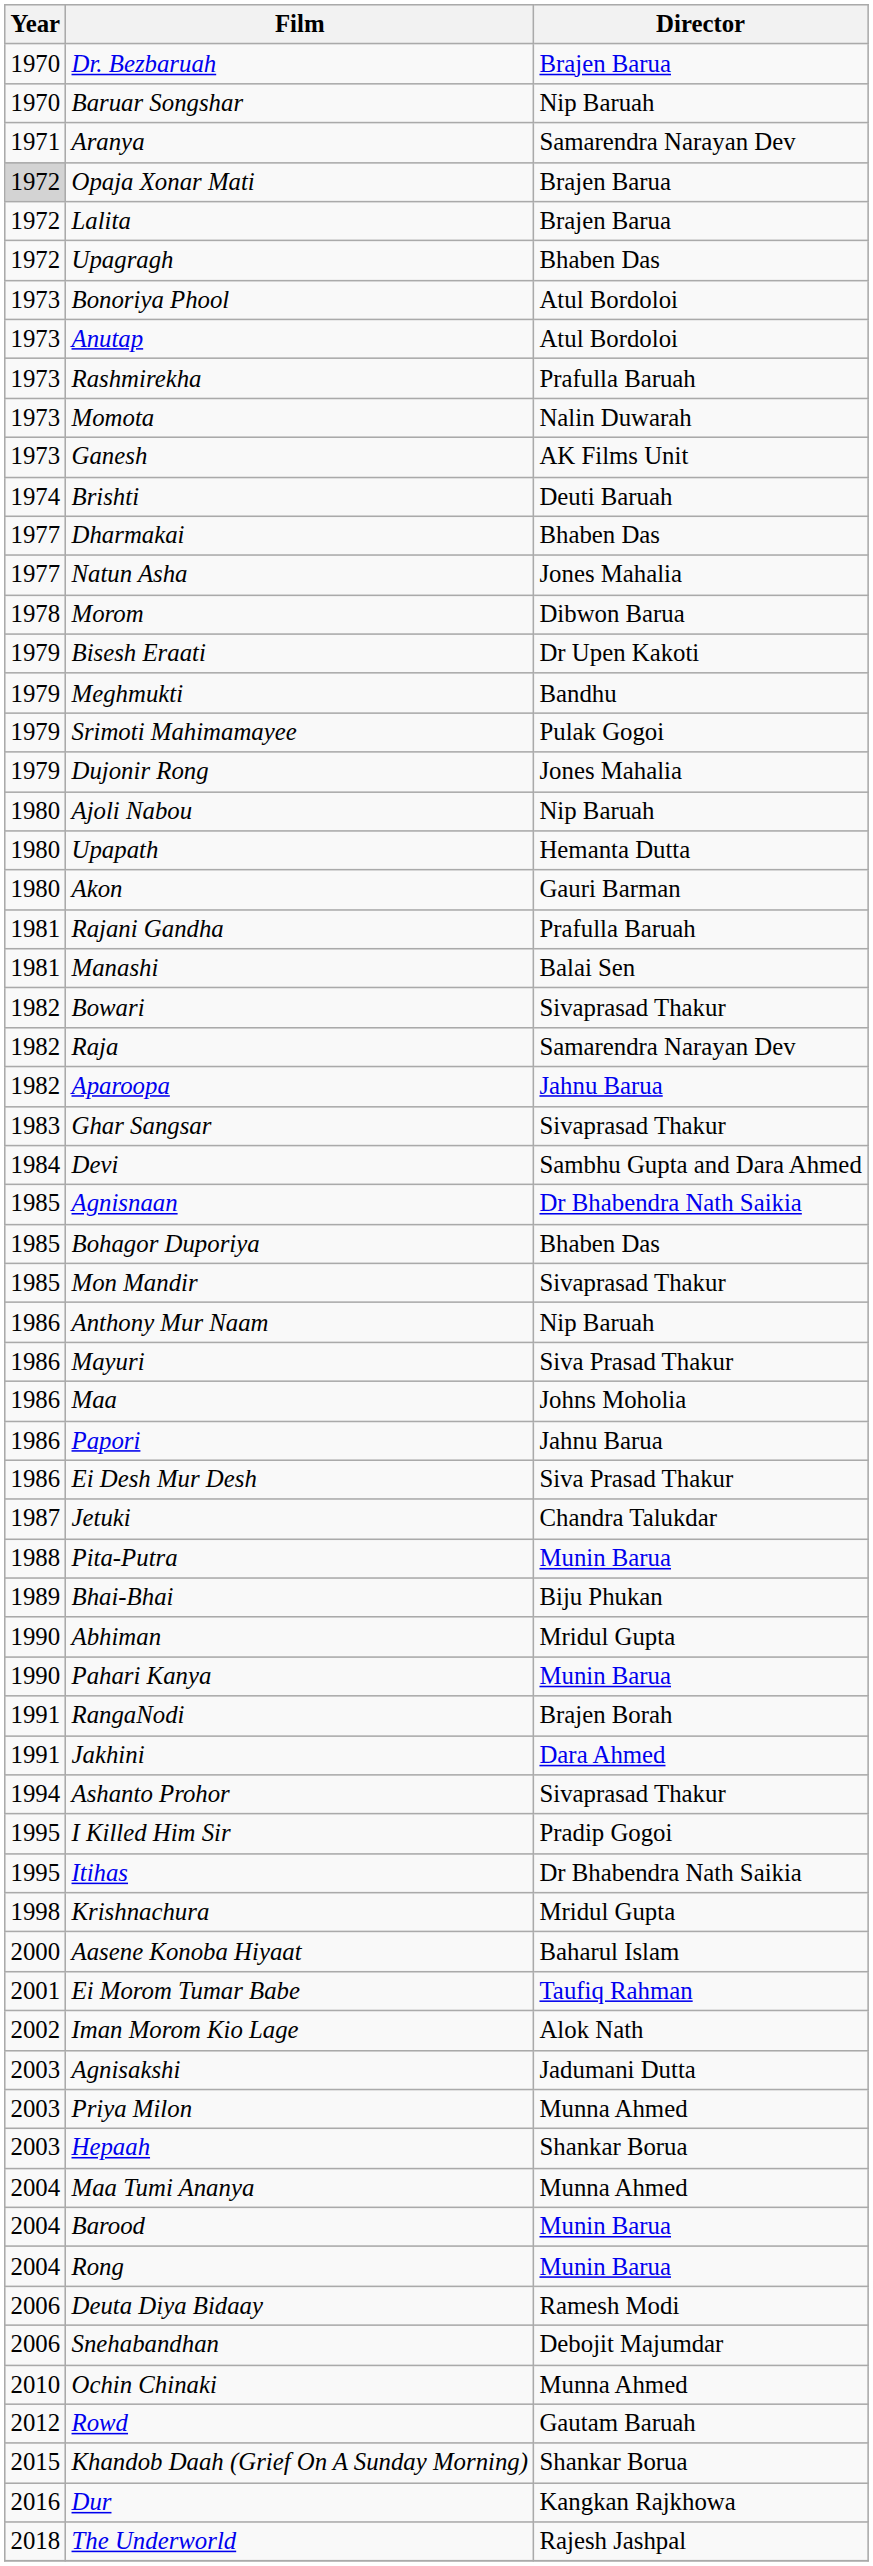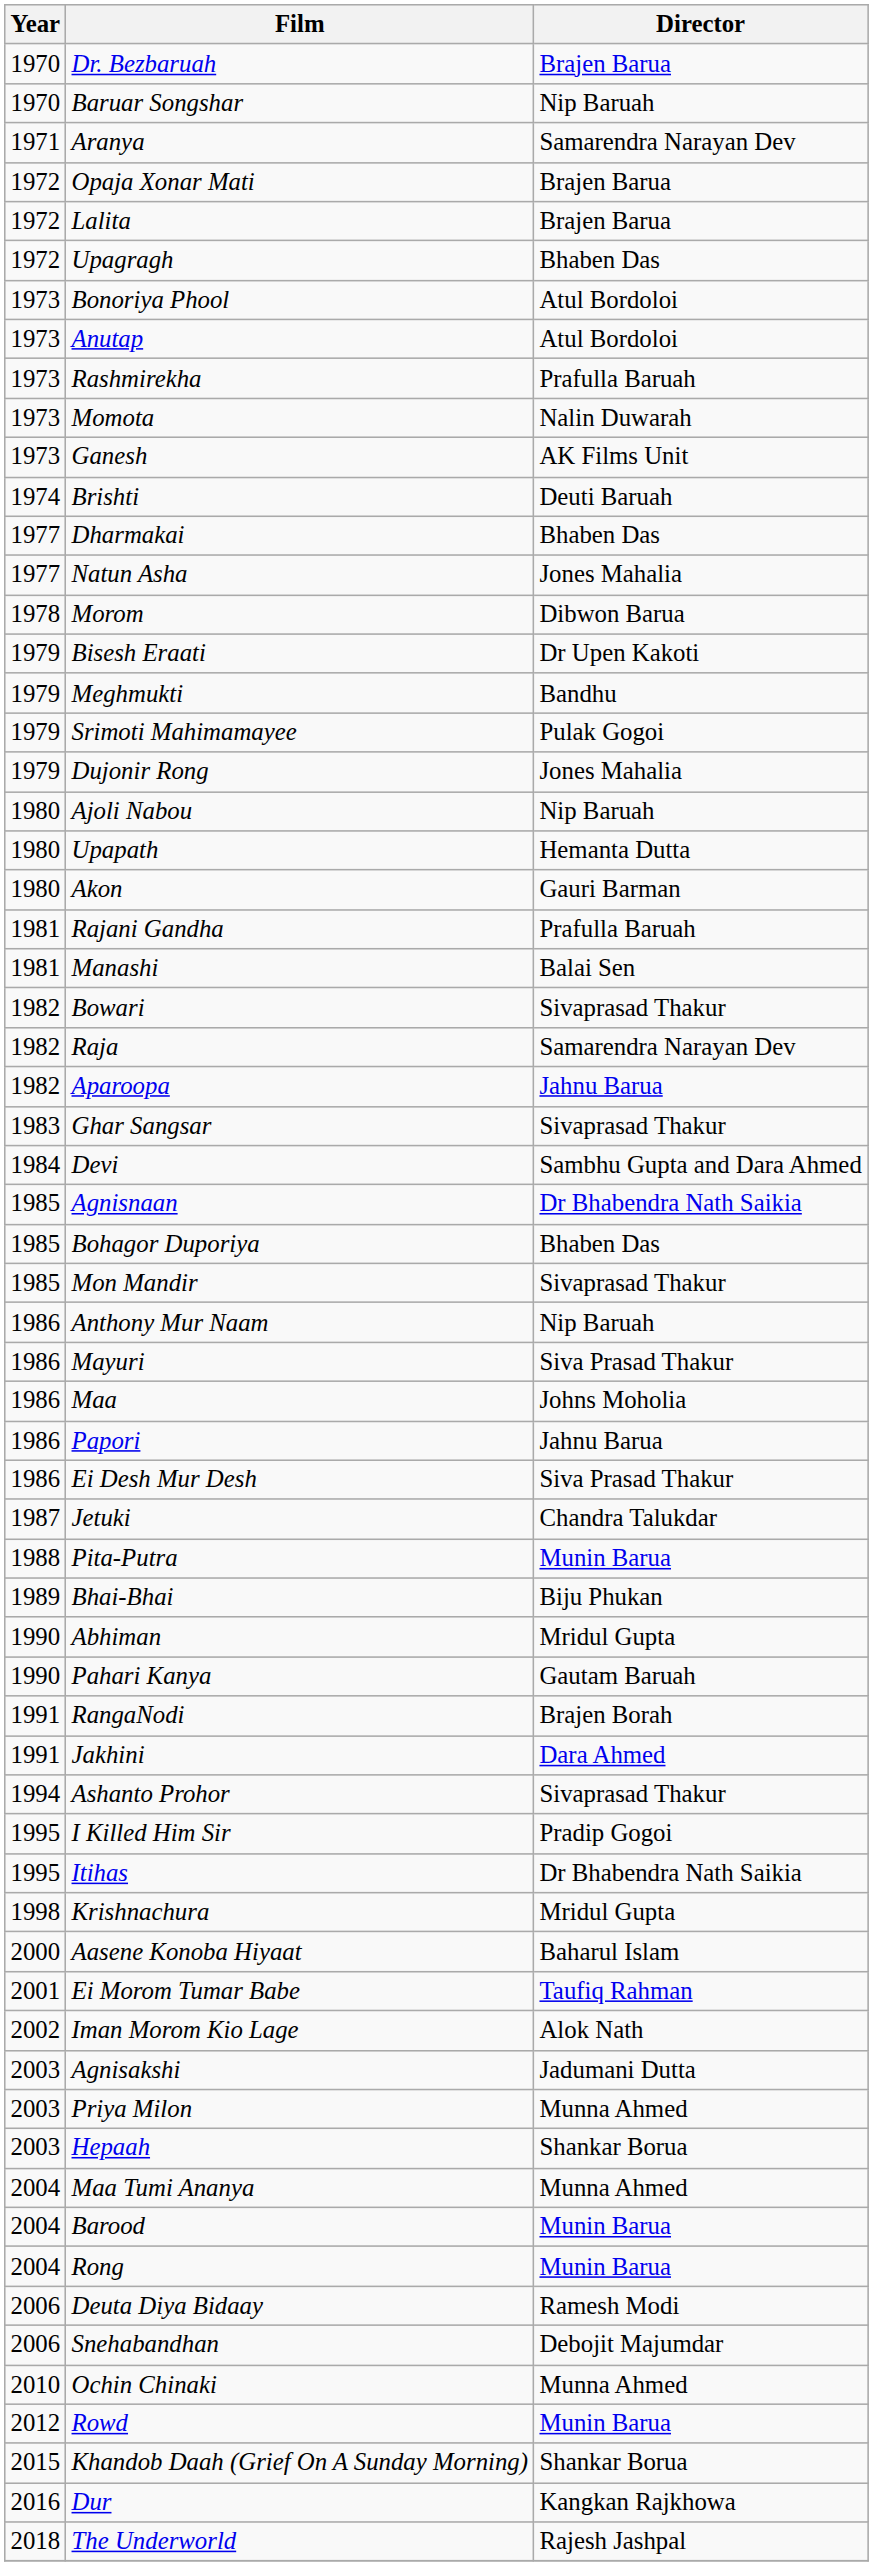 <table class="wikitable sortable">
 <tr>
 <th>Year</th>
 <th>Film</th>
 <th>Director</th>
 </tr>
 <tr>
 <td>1970</td>
 <td><em><a href='#'>Dr. Bezbaruah</a></em></td>
 <td><a href='#'>Brajen Barua</a></td>
 </tr>
 <tr>
 <td>1970</td>
 <td><em>Baruar Songshar</em></td>
 <td>Nip Baruah</td>
 </tr>
 <tr>
 <td>1971</td>
 <td><em>Aranya</em></td>
 <td>Samarendra Narayan Dev</td>
 </tr>
 <tr>
-<td style="background: lightgrey;">1972</td>
+<td>1972</td>
 <td><em>Opaja Xonar Mati</em></td>
 <td>Brajen Barua</td>
 </tr>
 <tr>
 <td>1972</td>
 <td><em>Lalita</em></td>
 <td>Brajen Barua</td>
 </tr>
 <tr>
 <td>1972</td>
 <td><em>Upagragh</em></td>
 <td>Bhaben Das</td>
 </tr>
 <tr>
 <td>1973</td>
 <td><em>Bonoriya Phool</em></td>
 <td>Atul Bordoloi</td>
 </tr>
 <tr>
 <td>1973</td>
 <td><em><a href='#'>Anutap</a></em></td>
 <td>Atul Bordoloi</td>
 </tr>
 <tr>
 <td>1973</td>
 <td><em>Rashmirekha</em></td>
 <td>Prafulla Baruah</td>
 </tr>
 <tr>
 <td>1973</td>
 <td><em>Momota</em></td>
 <td>Nalin Duwarah</td>
 </tr>
 <tr>
 <td>1973</td>
 <td><em>Ganesh</em></td>
 <td>AK Films Unit</td>
 </tr>
 <tr>
 <td>1974</td>
 <td><em>Brishti</em></td>
 <td>Deuti Baruah</td>
 </tr>
 <tr>
 <td>1977</td>
 <td><em>Dharmakai</em></td>
 <td>Bhaben Das</td>
 </tr>
 <tr>
 <td>1977</td>
 <td><em>Natun Asha</em></td>
 <td>Jones Mahalia</td>
 </tr>
 <tr>
 <td>1978</td>
 <td><em>Morom</em></td>
 <td>Dibwon Barua</td>
 </tr>
 <tr>
 <td>1979</td>
 <td><em>Bisesh Eraati</em></td>
 <td>Dr Upen Kakoti</td>
 </tr>
 <tr>
 <td>1979</td>
 <td><em>Meghmukti</em></td>
 <td>Bandhu</td>
 </tr>
 <tr>
 <td>1979</td>
 <td><em>Srimoti Mahimamayee</em></td>
 <td>Pulak Gogoi</td>
 </tr>
 <tr>
 <td>1979</td>
 <td><em>Dujonir Rong</em></td>
 <td>Jones Mahalia</td>
 </tr>
 <tr>
 <td>1980</td>
 <td><em>Ajoli Nabou</em></td>
 <td>Nip Baruah</td>
 </tr>
 <tr>
 <td>1980</td>
 <td><em>Upapath</em></td>
 <td>Hemanta Dutta</td>
 </tr>
 <tr>
 <td>1980</td>
 <td><em>Akon</em></td>
 <td>Gauri Barman</td>
 </tr>
 <tr>
 <td>1981</td>
 <td><em>Rajani Gandha</em></td>
 <td>Prafulla Baruah</td>
 </tr>
 <tr>
 <td>1981</td>
 <td><em>Manashi</em></td>
 <td>Balai Sen</td>
 </tr>
 <tr>
 <td>1982</td>
 <td><em>Bowari</em></td>
 <td>Sivaprasad Thakur</td>
 </tr>
 <tr>
 <td>1982</td>
 <td><em>Raja</em></td>
 <td>Samarendra Narayan Dev</td>
 </tr>
 <tr>
 <td>1982</td>
 <td><em><a href='#'>Aparoopa</a></em></td>
 <td><a href='#'>Jahnu Barua</a></td>
 </tr>
 <tr>
 <td>1983</td>
 <td><em>Ghar Sangsar</em></td>
 <td>Sivaprasad Thakur</td>
 </tr>
 <tr>
 <td>1984</td>
 <td><em>Devi</em></td>
 <td>Sambhu Gupta and Dara Ahmed</td>
 </tr>
 <tr>
 <td>1985</td>
 <td><em><a href='#'>Agnisnaan</a></em></td>
 <td><a href='#'>Dr Bhabendra Nath Saikia</a></td>
 </tr>
 <tr>
 <td>1985</td>
 <td><em>Bohagor Duporiya</em></td>
 <td>Bhaben Das</td>
 </tr>
 <tr>
 <td>1985</td>
 <td><em>Mon Mandir</em></td>
 <td>Sivaprasad Thakur</td>
 </tr>
 <tr>
 <td>1986</td>
 <td><em>Anthony Mur Naam</em></td>
 <td>Nip Baruah</td>
 </tr>
 <tr>
 <td>1986</td>
 <td><em>Mayuri</em></td>
 <td>Siva Prasad Thakur</td>
 </tr>
 <tr>
 <td>1986</td>
 <td><em>Maa</em></td>
 <td>Johns Moholia</td>
 </tr>
 <tr>
 <td>1986</td>
 <td><em><a href='#'>Papori</a></em></td>
 <td>Jahnu Barua</td>
 </tr>
 <tr>
 <td>1986</td>
 <td><em>Ei Desh Mur Desh</em></td>
 <td>Siva Prasad Thakur</td>
 </tr>
 <tr>
 <td>1987</td>
 <td><em>Jetuki</em></td>
 <td>Chandra Talukdar</td>
 </tr>
 <tr>
 <td>1988</td>
 <td><em>Pita-Putra</em></td>
 <td><a href='#'>Munin Barua</a></td>
 </tr>
 <tr>
 <td>1989</td>
 <td><em>Bhai-Bhai</em></td>
 <td>Biju Phukan</td>
 </tr>
 <tr>
 <td>1990</td>
 <td><em>Abhiman</em></td>
 <td>Mridul Gupta</td>
 </tr>
 <tr>
 <td>1990</td>
 <td><em>Pahari Kanya</em></td>
-<td><a href='#'>Munin Barua</a></td>
+<td>Gautam Baruah</td>
 </tr>
 <tr>
 <td>1991</td>
 <td><em>RangaNodi</em></td>
 <td>Brajen Borah</td>
 </tr>
 <tr>
 <td>1991</td>
 <td><em>Jakhini</em></td>
 <td><a href='#'>Dara Ahmed</a></td>
 </tr>
 <tr>
 <td>1994</td>
 <td><em>Ashanto Prohor</em></td>
 <td>Sivaprasad Thakur</td>
 </tr>
 <tr>
 <td>1995</td>
 <td><em>I Killed Him Sir</em></td>
 <td>Pradip Gogoi</td>
 </tr>
 <tr>
 <td>1995</td>
 <td><em><a href='#'>Itihas</a></em></td>
 <td>Dr Bhabendra Nath Saikia</td>
 </tr>
 <tr>
 <td>1998</td>
 <td><em>Krishnachura</em></td>
 <td>Mridul Gupta</td>
 </tr>
 <tr>
 <td>2000</td>
 <td><em>Aasene Konoba Hiyaat</em></td>
 <td>Baharul Islam</td>
 </tr>
 <tr>
 <td>2001</td>
 <td><em>Ei Morom Tumar Babe</em></td>
 <td><a href='#'>Taufiq Rahman</a></td>
 </tr>
 <tr>
 <td>2002</td>
 <td><em>Iman Morom Kio Lage</em></td>
 <td>Alok Nath</td>
 </tr>
 <tr>
 <td>2003</td>
 <td><em>Agnisakshi</em></td>
 <td>Jadumani Dutta</td>
 </tr>
 <tr>
 <td>2003</td>
 <td><em>Priya Milon</em></td>
 <td>Munna Ahmed</td>
 </tr>
 <tr>
 <td>2003</td>
 <td><em><a href='#'>Hepaah</a></em></td>
 <td>Shankar Borua</td>
 </tr>
 <tr>
 <td>2004</td>
 <td><em>Maa Tumi Ananya</em></td>
 <td>Munna Ahmed</td>
 </tr>
 <tr>
 <td>2004</td>
 <td><em>Barood</em></td>
 <td><a href='#'>Munin Barua</a></td>
 </tr>
 <tr>
 <td>2004</td>
 <td><em>Rong</em></td>
 <td><a href='#'>Munin Barua</a></td>
 </tr>
 <tr>
 <td>2006</td>
 <td><em>Deuta Diya Bidaay</em></td>
 <td>Ramesh Modi</td>
 </tr>
 <tr>
 <td>2006</td>
 <td><em>Snehabandhan</em></td>
 <td>Debojit Majumdar</td>
 </tr>
 <tr>
 <td>2010</td>
 <td><em>Ochin Chinaki</em></td>
 <td>Munna Ahmed</td>
 </tr>
 <tr>
 <td>2012</td>
 <td><em><a href='#'>Rowd</a></em></td>
-<td>Gautam Baruah</td>
+<td><a href='#'>Munin Barua</a></td>
 </tr>
 <tr>
 <td>2015</td>
 <td><em>Khandob Daah (Grief On A Sunday Morning)</em></td>
 <td>Shankar Borua</td>
 </tr>
 <tr>
 <td>2016</td>
 <td><em><a href='#'>Dur</a></em></td>
 <td>Kangkan Rajkhowa</td>
 </tr>
 <tr>
 <td>2018</td>
 <td><em><a href='#'>The Underworld</a></em></td>
 <td>Rajesh Jashpal</td>
 </tr>
 <tr>
 </tr>
 </table>
